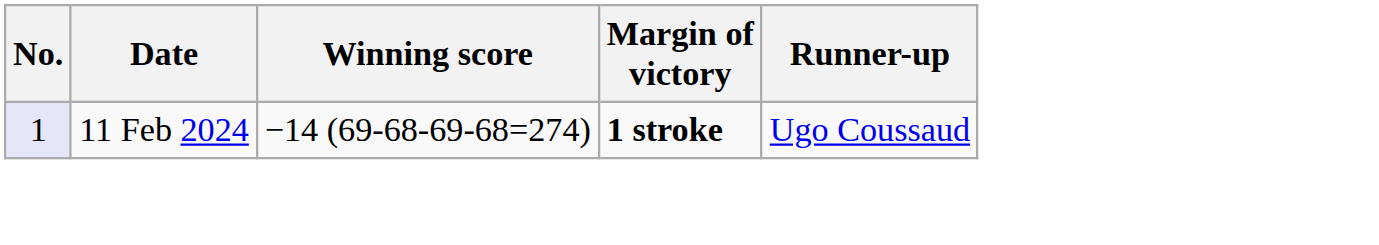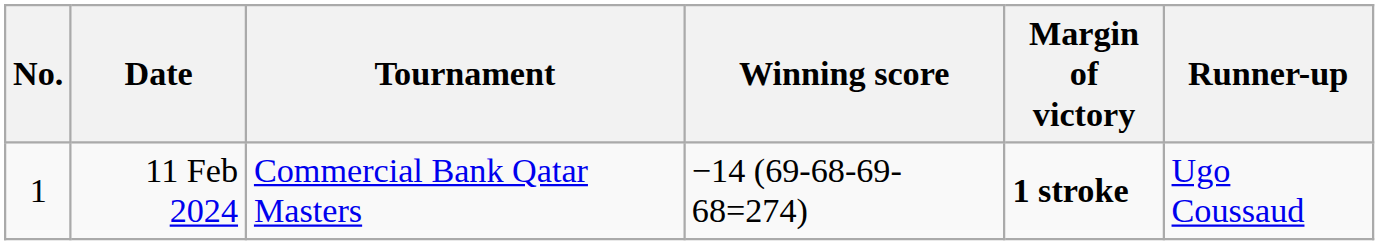 <table class="wikitable" style="font-size:95%;">
 <tr>
 <th>No.</th>
 <th>Date</th>
+<th>Tournament</th>
 <th>Winning score</th>
 <th>Margin of<br>victory</th>
 <th>Runner-up</th>
 </tr>
 <tr>
-<td align=center style="background: lavender;">1</td>
+<td align=center>1</td>
 <td align=right>11 Feb <a href='#'>2024</a></td>
+<td><a href='#'>Commercial Bank Qatar Masters</a></td>
 <td>−14 (69-68-69-68=274)</td>
 <td><strong>1 stroke</strong></td>
 <td> <a href='#'>Ugo Coussaud</a></td>
 </tr>
 </table>
